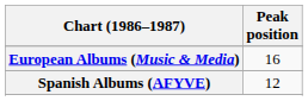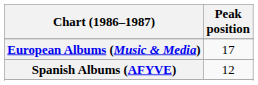 <table class="wikitable sortable plainrowheaders" style="text-align:center">
 <tr>
 <th scope="col">Chart (1986–1987)</th>
 <th scope="col">Peak<br>position</th>
 </tr>
 <tr>
 </tr>
 <tr>
 </tr>
 <tr>
 </tr>
 <tr>
 <th scope="row"><a href='#'>European Albums</a> (<em><a href='#'>Music & Media</a></em>)</th>
-<td>16</td>
+<td>17</td>
 </tr>
 <tr>
 </tr>
 <tr>
 </tr>
 <tr>
 <th scope="row">Spanish Albums (<a href='#'>AFYVE</a>)</th>
 <td>12</td>
 </tr>
 <tr>
 </tr>
 <tr>
 </tr>
 <tr>
 </tr>
 <tr>
 </tr>
 <tr>
 </tr>
 <tr>
 </tr>
 </table>
